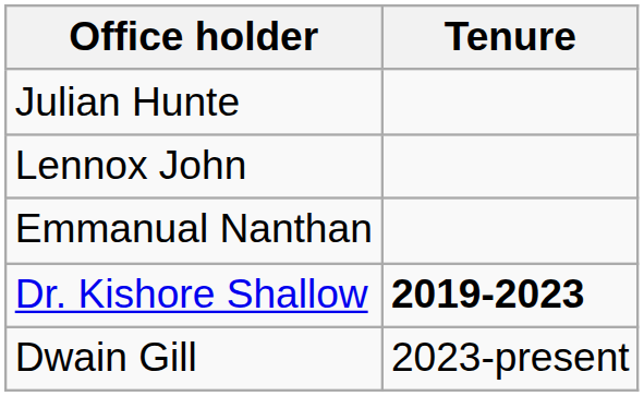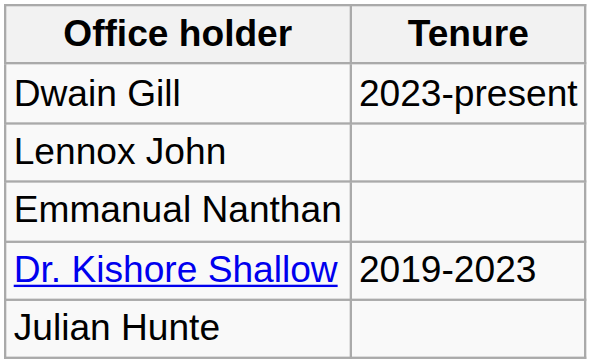 <table class="wikitable sortable">
 <tr>
 <th><strong>Office  holder</strong></th>
 <th><strong>Tenure</strong></th>
 </tr>
 <tr>
-<td>Julian Hunte</td>
-<td></td>
+<td>Dwain Gill</td>
+<td>2023-present</td>
 </tr>
 <tr>
 <td>Lennox John</td>
 <td></td>
 </tr>
 <tr>
 <td>Emmanual Nanthan</td>
 <td></td>
 </tr>
 <tr>
 <td><a href='#'>Dr. Kishore Shallow</a></td>
-<td><strong>2019-2023</strong></td>
+<td>2019-2023</td>
 </tr>
 <tr>
-<td>Dwain Gill</td>
-<td>2023-present</td>
+<td>Julian Hunte</td>
+<td></td>
 </tr>
 </table>
